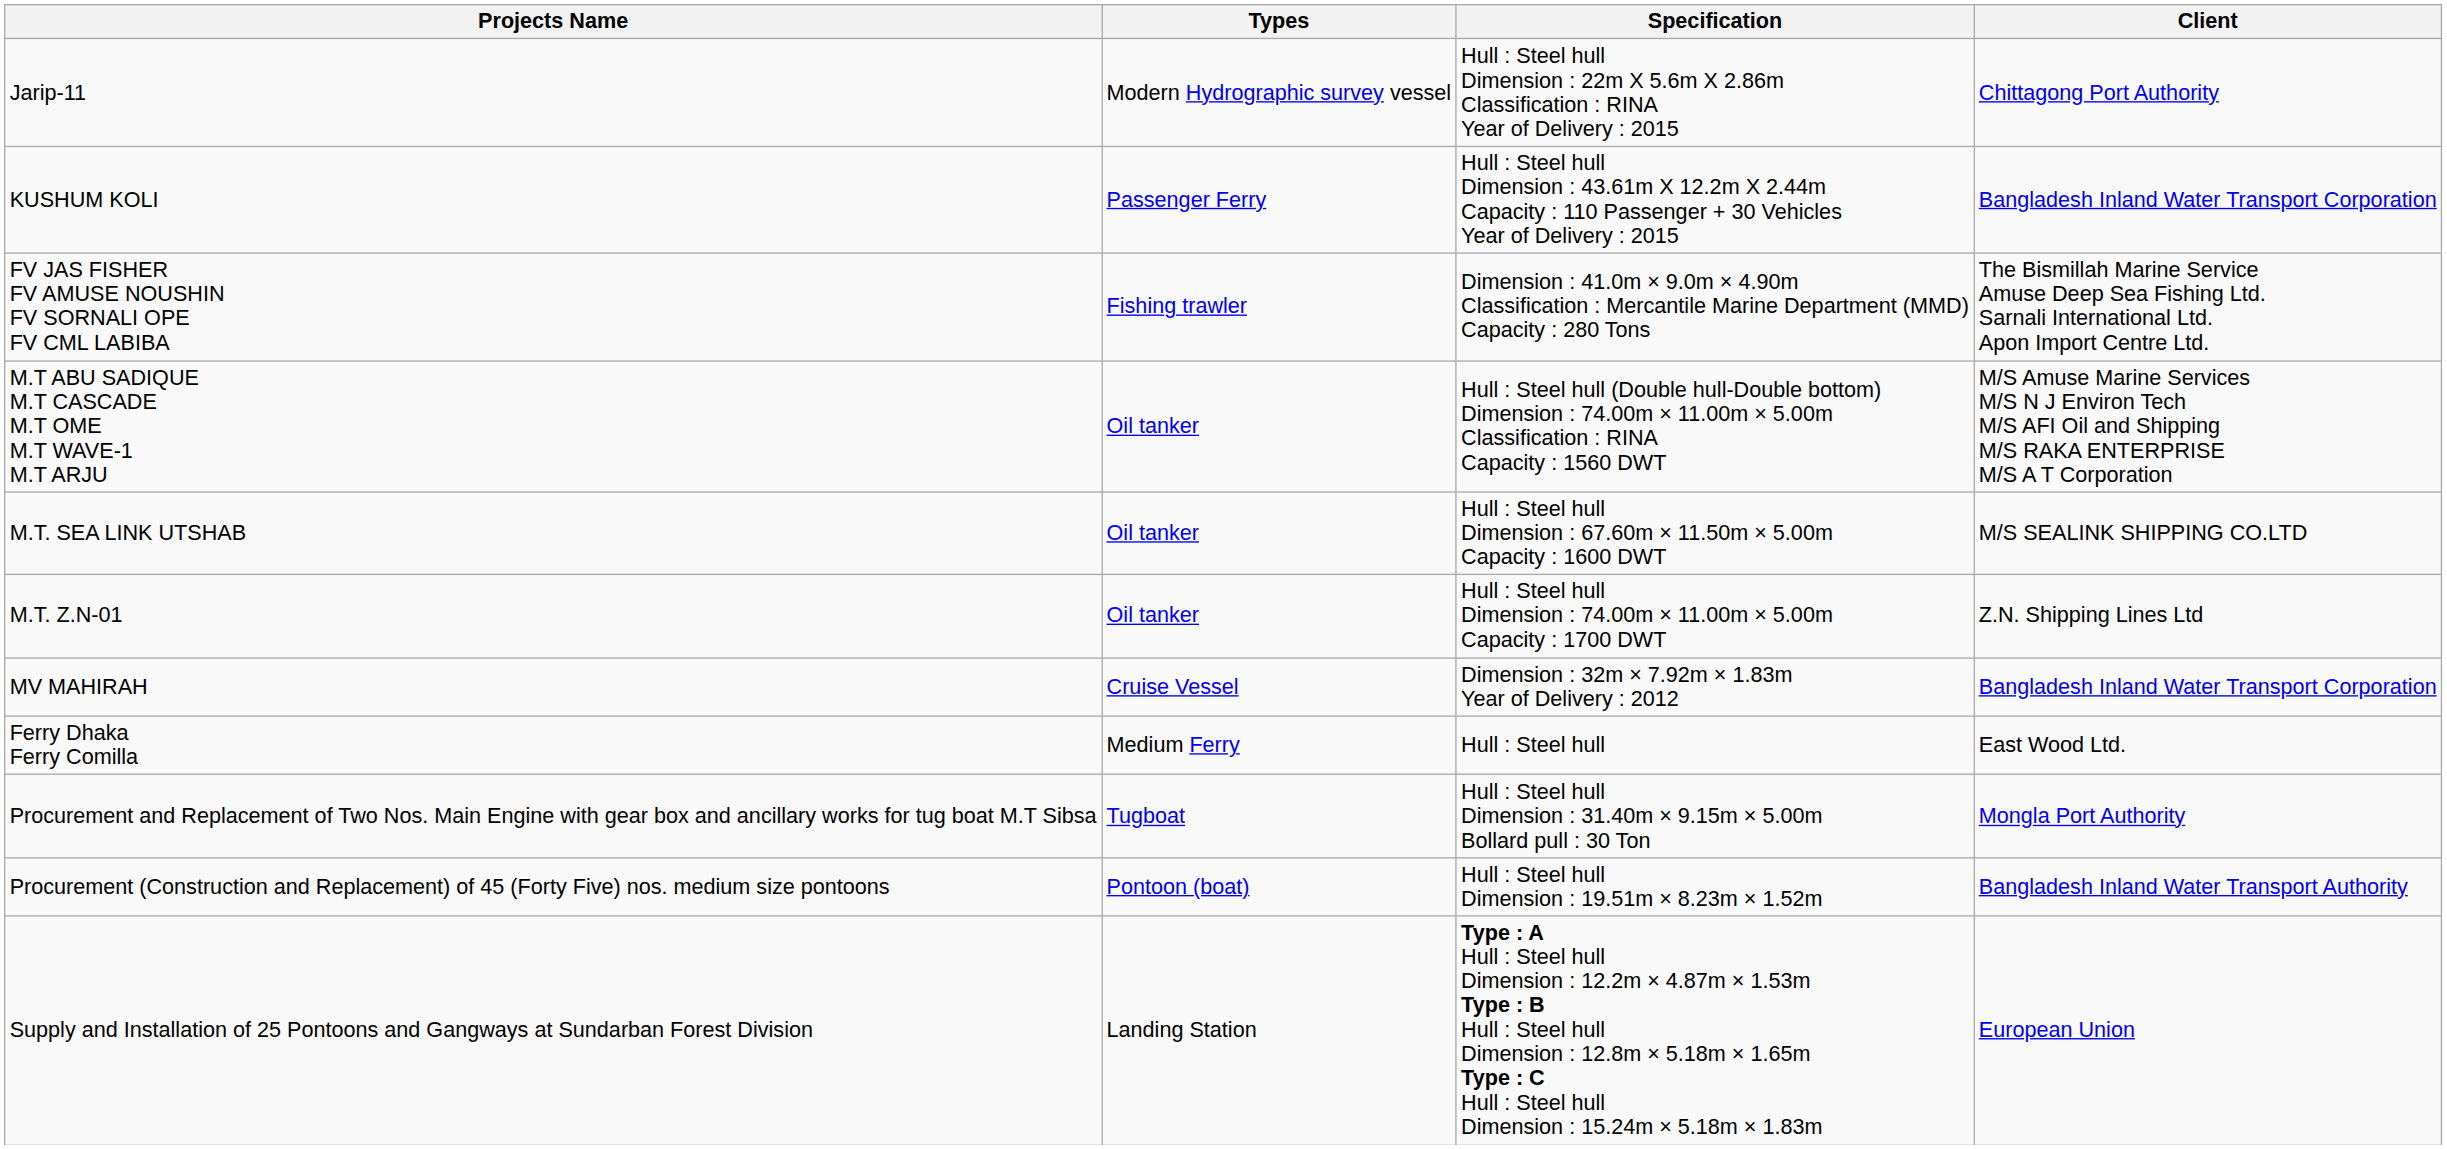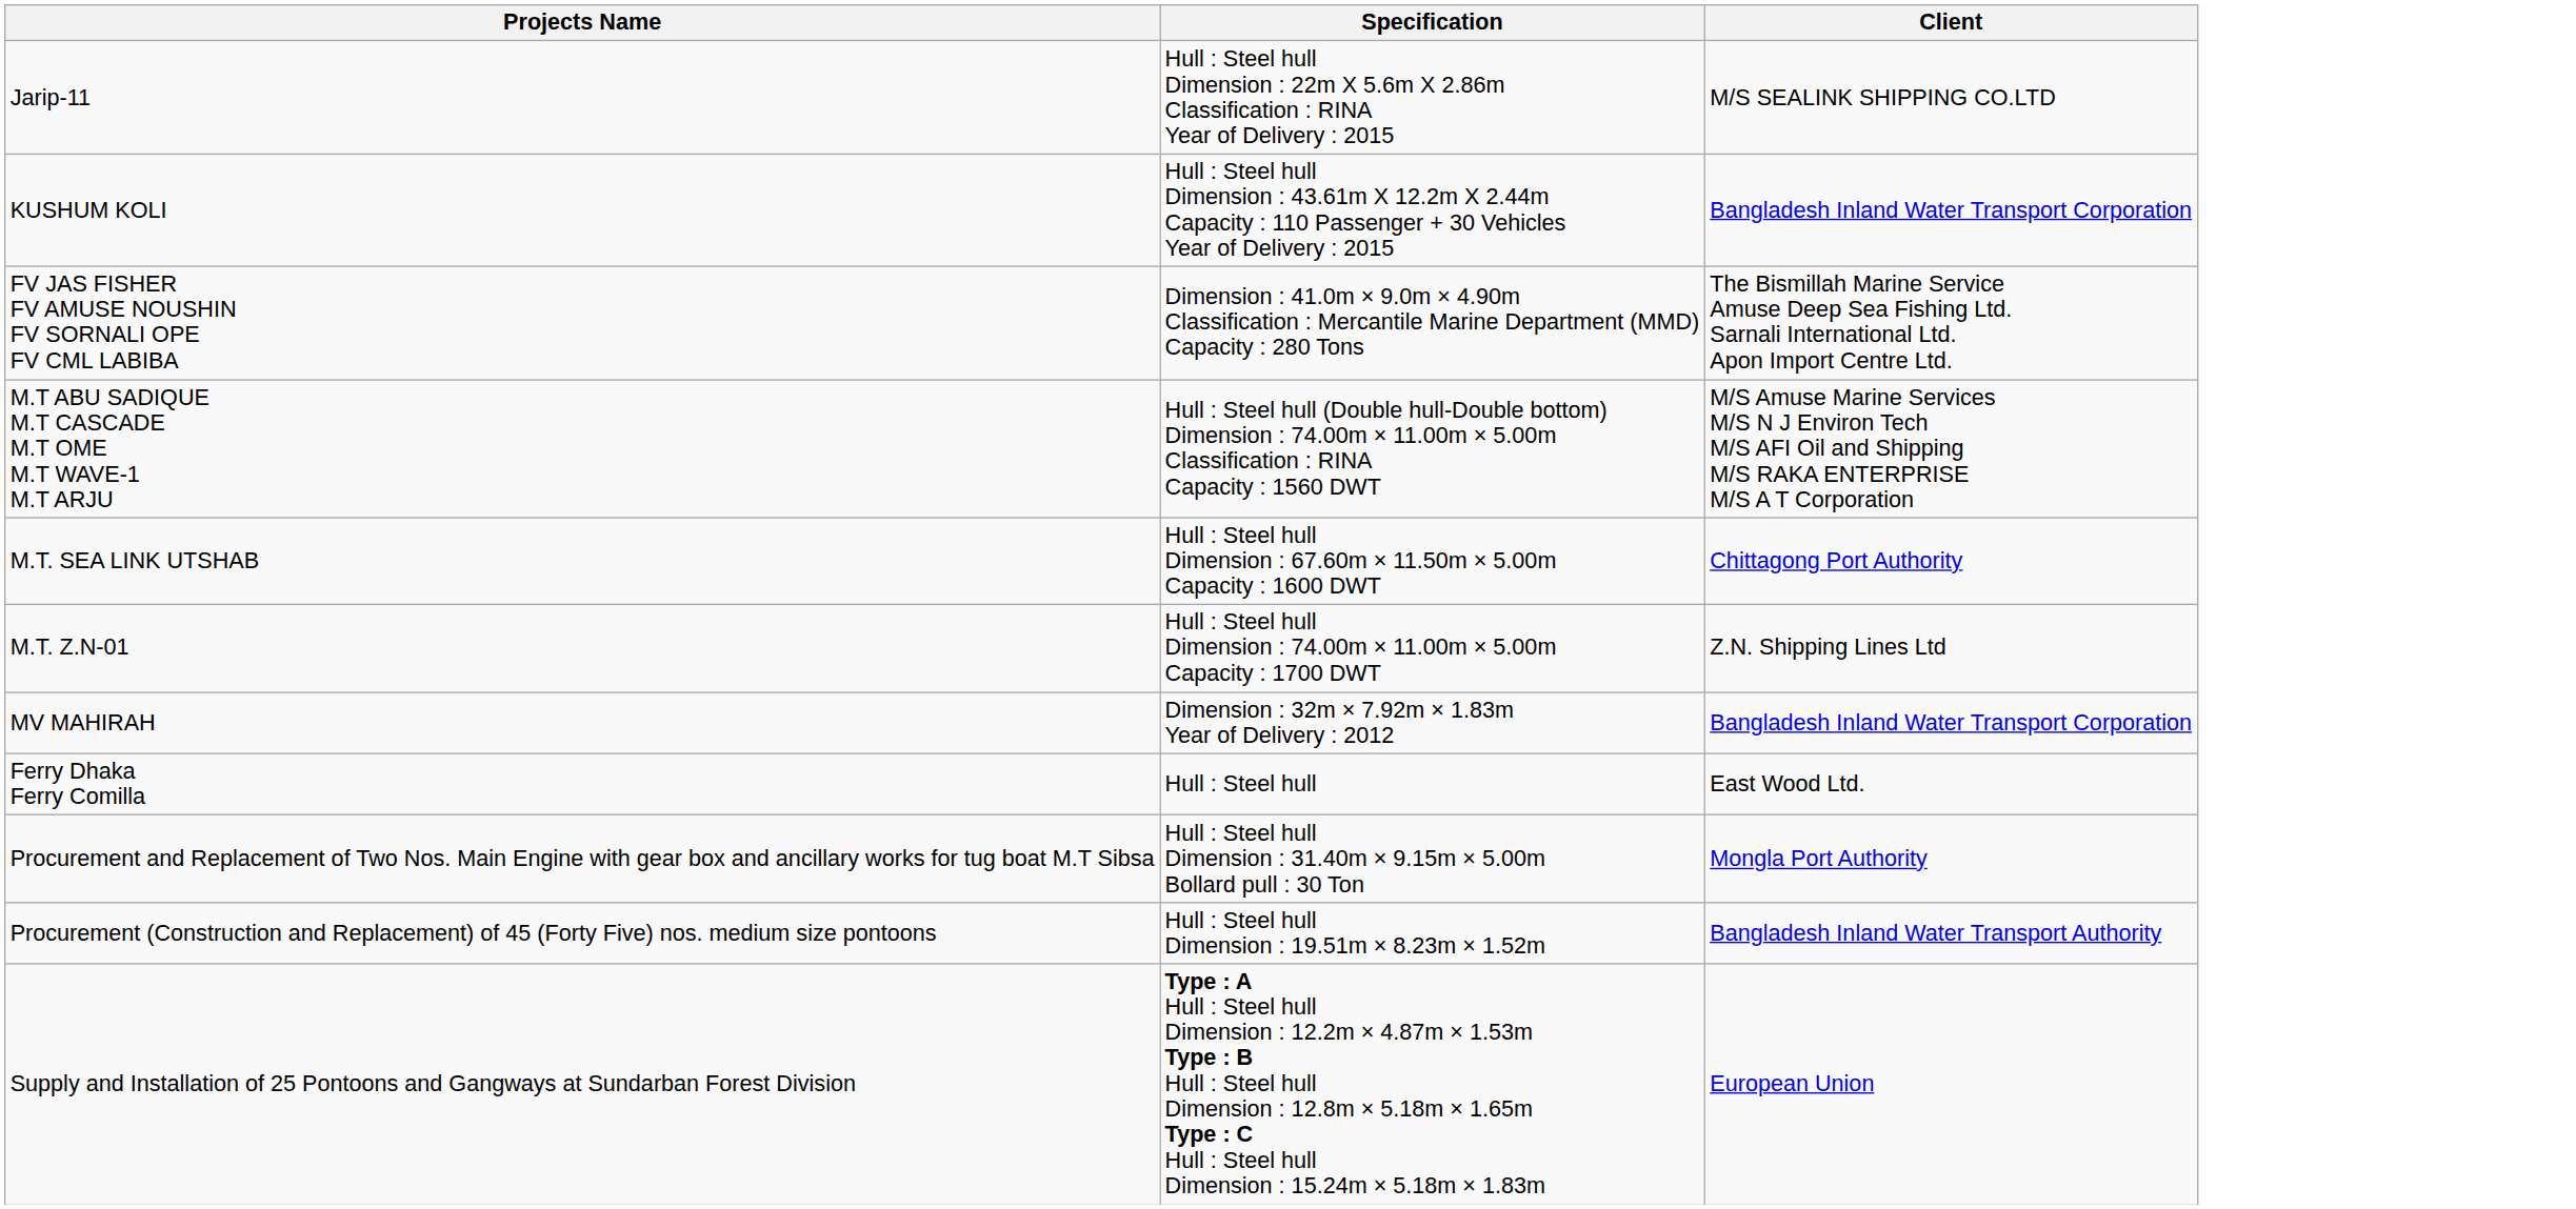 <table class="wikitable">
 <tr>
 <th>Projects Name</th>
-<th>Types</th>
 <th>Specification</th>
 <th>Client</th>
 </tr>
 <tr>
 <td>Jarip-11</td>
-<td>Modern <a href='#'>Hydrographic survey</a> vessel</td>
 <td>Hull : Steel hull<br>Dimension : 22m  X  5.6m X  2.86m<br>Classification : RINA<br>Year of Delivery : 2015</td>
-<td><a href='#'>Chittagong Port Authority</a></td>
+<td>M/S SEALINK SHIPPING CO.LTD</td>
 </tr>
 <tr>
 <td>KUSHUM KOLI</td>
-<td><a href='#'>Passenger Ferry</a></td>
 <td>Hull : Steel hull<br>Dimension : 43.61m X 12.2m X 2.44m<br>Capacity : 110 Passenger + 30 Vehicles<br>Year of Delivery : 2015</td>
 <td><a href='#'>Bangladesh Inland Water Transport Corporation</a></td>
 </tr>
 <tr>
 <td>FV JAS FISHER<br>FV AMUSE NOUSHIN<br>FV  SORNALI OPE<br>FV  CML LABIBA</td>
-<td><a href='#'>Fishing trawler</a></td>
 <td>Dimension : 41.0m × 9.0m × 4.90m<br>Classification : Mercantile Marine Department (MMD)<br>Capacity : 280 Tons</td>
 <td>The Bismillah Marine Service<br>Amuse Deep Sea Fishing Ltd.<br>Sarnali International Ltd.<br>Apon  Import Centre  Ltd.</td>
 </tr>
 <tr>
 <td>M.T ABU SADIQUE<br>M.T  CASCADE<br>M.T  OME<br>M.T  WAVE-1<br>M.T  ARJU</td>
-<td><a href='#'>Oil tanker</a></td>
 <td>Hull : Steel hull (Double hull-Double bottom)<br>Dimension : 74.00m × 11.00m × 5.00m<br>Classification : RINA<br>Capacity : 1560 DWT</td>
 <td>M/S Amuse Marine Services<br>M/S N J Environ Tech<br>M/S  AFI Oil and Shipping<br>M/S RAKA ENTERPRISE<br>M/S A T Corporation</td>
 </tr>
 <tr>
 <td>M.T. SEA LINK UTSHAB</td>
-<td><a href='#'>Oil tanker</a></td>
 <td>Hull : Steel hull<br>Dimension : 67.60m × 11.50m × 5.00m<br>Capacity :  1600 DWT</td>
-<td>M/S SEALINK SHIPPING CO.LTD</td>
+<td><a href='#'>Chittagong Port Authority</a></td>
 </tr>
 <tr>
 <td>M.T. Z.N-01</td>
-<td><a href='#'>Oil tanker</a></td>
 <td>Hull : Steel hull<br>Dimension : 74.00m × 11.00m × 5.00m<br>Capacity : 1700 DWT</td>
 <td>Z.N. Shipping Lines Ltd</td>
 </tr>
 <tr>
 <td>MV MAHIRAH</td>
-<td><a href='#'>Cruise Vessel</a></td>
 <td>Dimension : 32m × 7.92m × 1.83m<br>Year of Delivery : 2012</td>
 <td><a href='#'>Bangladesh Inland Water Transport Corporation</a></td>
 </tr>
 <tr>
 <td>Ferry Dhaka<br>Ferry Comilla</td>
-<td>Medium <a href='#'>Ferry</a></td>
 <td>Hull : Steel hull</td>
 <td>East Wood Ltd.</td>
 </tr>
 <tr>
 <td>Procurement and Replacement of  Two Nos. Main Engine with gear box and ancillary works for tug boat M.T Sibsa</td>
-<td><a href='#'>Tugboat</a></td>
 <td>Hull : Steel hull<br>Dimension : 31.40m × 9.15m × 5.00m<br>Bollard pull :  30 Ton</td>
 <td><a href='#'>Mongla Port Authority</a></td>
 </tr>
 <tr>
 <td>Procurement (Construction and Replacement) of 45 (Forty Five) nos. medium size pontoons</td>
-<td><a href='#'>Pontoon (boat)</a></td>
 <td>Hull : Steel hull<br>Dimension : 19.51m × 8.23m × 1.52m</td>
 <td><a href='#'>Bangladesh Inland Water Transport Authority</a></td>
 </tr>
 <tr>
 <td>Supply and Installation of 25 Pontoons and Gangways at Sundarban Forest Division</td>
-<td>Landing Station</td>
 <td><strong>Type : A</strong><br>Hull : Steel hull<br>Dimension : 12.2m × 4.87m × 1.53m<br><strong>Type : B</strong><br>Hull : Steel hull<br>Dimension : 12.8m × 5.18m × 1.65m<br><strong>Type : C</strong><br>Hull : Steel hull<br>Dimension : 15.24m × 5.18m × 1.83m</td>
 <td><a href='#'>European Union</a></td>
 </tr>
 </table>
